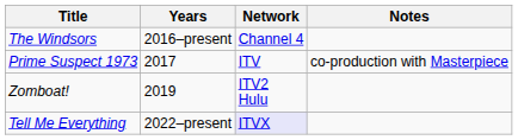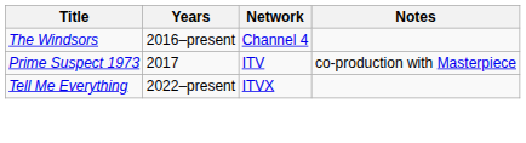 <table class="wikitable sortable">
 <tr>
 <th>Title</th>
 <th>Years</th>
 <th>Network</th>
 <th>Notes</th>
 </tr>
 <tr>
 <td><em><a href='#'>The Windsors</a></em></td>
 <td>2016–present</td>
 <td><a href='#'>Channel 4</a></td>
 <td></td>
 </tr>
 <tr>
 <td><em><a href='#'>Prime Suspect 1973</a></em></td>
 <td>2017</td>
 <td><a href='#'>ITV</a></td>
 <td>co-production with <a href='#'>Masterpiece</a></td>
 </tr>
 <tr>
-<td><em>Zomboat!</em></td>
-<td>2019</td>
-<td><a href='#'>ITV2</a><br><a href='#'>Hulu</a></td>
-<td></td>
-</tr>
-<tr>
 <td><em><a href='#'>Tell Me Everything</a></em></td>
 <td>2022–present</td>
-<td style="background: lavender;"><a href='#'>ITVX</a></td>
+<td><a href='#'>ITVX</a></td>
 <td></td>
 </tr>
 </table>
